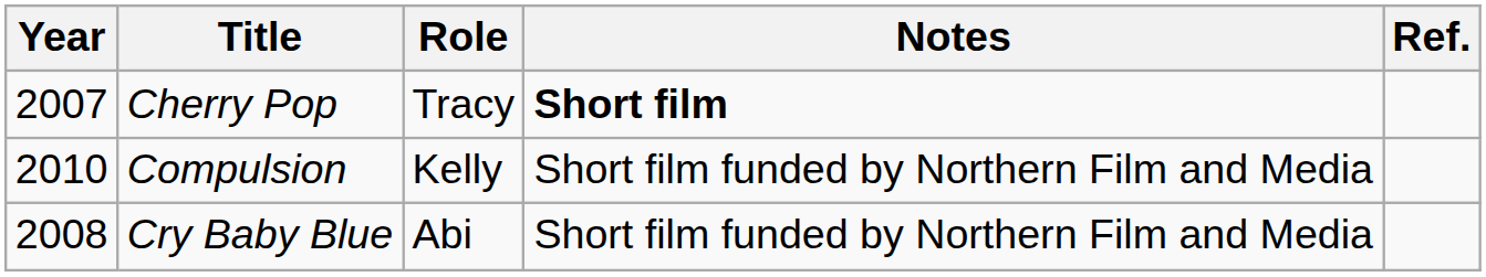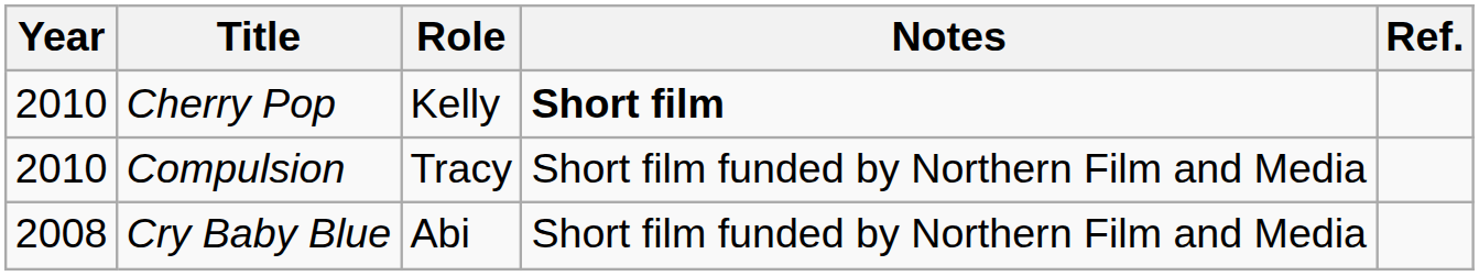 <table class="wikitable sortable">
 <tr>
 <th>Year</th>
 <th>Title</th>
 <th>Role</th>
 <th>Notes</th>
 <th>Ref.</th>
 </tr>
 <tr>
-<td>2007</td>
+<td>2010</td>
 <td><em>Cherry Pop</em></td>
-<td>Tracy</td>
+<td>Kelly</td>
 <td><strong>Short film</strong></td>
 <td></td>
 </tr>
 <tr>
 <td>2010</td>
 <td><em>Compulsion</em></td>
-<td>Kelly</td>
+<td>Tracy</td>
 <td>Short film funded by Northern Film and Media</td>
 <td></td>
 </tr>
 <tr>
 <td>2008</td>
 <td><em>Cry Baby Blue</em></td>
 <td>Abi</td>
 <td>Short film funded by Northern Film and Media</td>
 <td> </td>
 </tr>
 </table>
